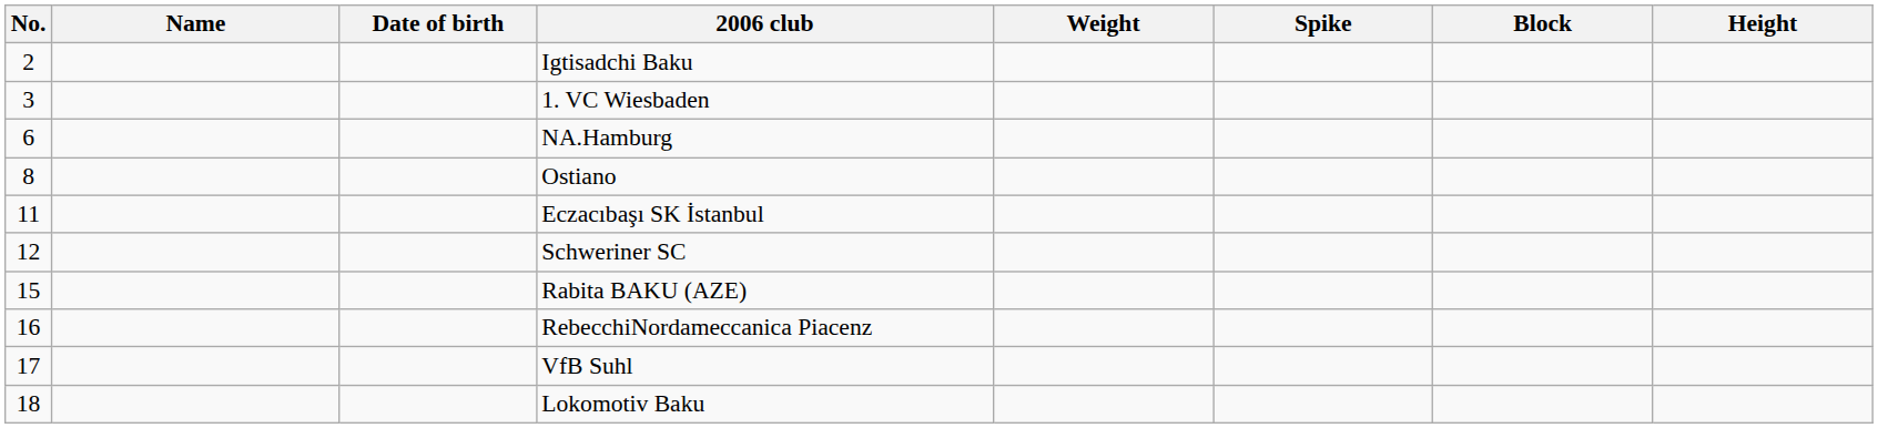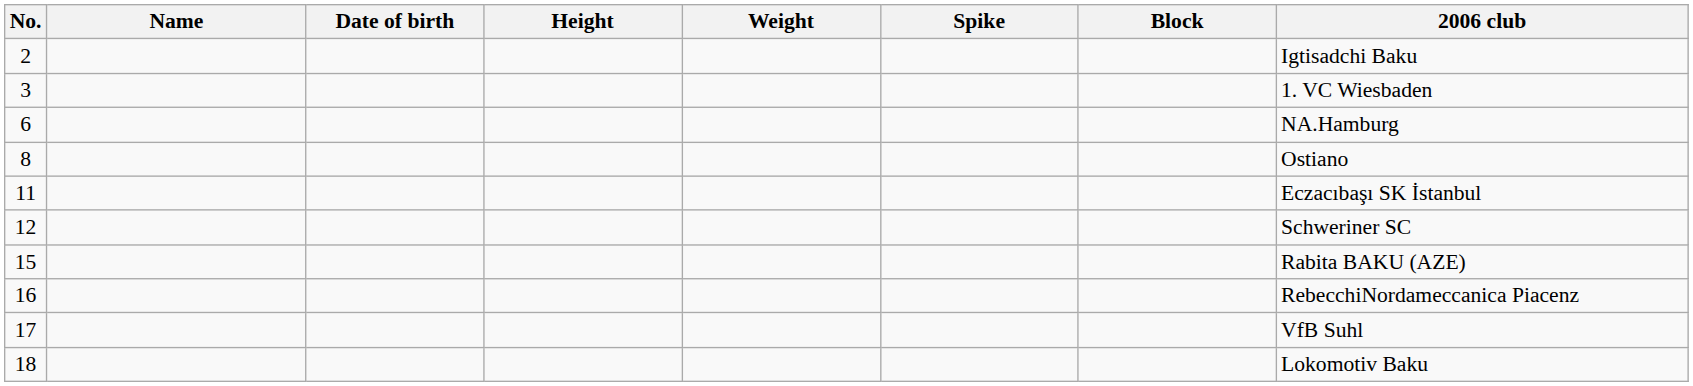 <table class="wikitable sortable" style="font-size:100%; text-align:center;">
 <tr>
 <th>No.</th>
 <th style="width:12em">Name</th>
 <th style="width:8em">Date of birth</th>
-<th style="width:19em">2006 club</th>
+<th style="width:9em">Height</th>
 <th style="width:9em">Weight</th>
 <th style="width:9em">Spike</th>
 <th style="width:9em">Block</th>
-<th style="width:9em">Height</th>
+<th style="width:19em">2006 club</th>
 </tr>
 <tr>
 <td>2</td>
 <td align=left></td>
 <td align=right></td>
-<td align=left>Igtisadchi Baku</td>
 <td></td>
 <td></td>
 <td></td>
 <td></td>
+<td align=left>Igtisadchi Baku</td>
 </tr>
 <tr>
 <td>3</td>
 <td align=left></td>
 <td align=right></td>
-<td align=left>1. VC Wiesbaden</td>
 <td></td>
 <td></td>
 <td></td>
 <td></td>
+<td align=left>1. VC Wiesbaden</td>
 </tr>
 <tr>
 <td>6</td>
 <td align=left></td>
 <td align=right></td>
-<td align=left>NA.Hamburg</td>
 <td></td>
 <td></td>
 <td></td>
 <td></td>
+<td align=left>NA.Hamburg</td>
 </tr>
 <tr>
 <td>8</td>
 <td align=left></td>
 <td align=right></td>
-<td align=left>Ostiano</td>
 <td></td>
 <td></td>
 <td></td>
 <td></td>
+<td align=left>Ostiano</td>
 </tr>
 <tr>
 <td>11</td>
 <td align=left></td>
 <td align=right></td>
-<td align=left>Eczacıbaşı SK İstanbul</td>
 <td></td>
 <td></td>
 <td></td>
 <td></td>
+<td align=left>Eczacıbaşı SK İstanbul</td>
 </tr>
 <tr>
 <td>12</td>
 <td align=left></td>
 <td align=right></td>
-<td align=left>Schweriner SC</td>
 <td></td>
 <td></td>
 <td></td>
 <td></td>
+<td align=left>Schweriner SC</td>
 </tr>
 <tr>
 <td>15</td>
 <td align=left></td>
 <td align=right></td>
-<td align=left>Rabita BAKU (AZE)</td>
 <td></td>
 <td></td>
 <td></td>
 <td></td>
+<td align=left>Rabita BAKU (AZE)</td>
 </tr>
 <tr>
 <td>16</td>
 <td align=left></td>
 <td align=right></td>
-<td align=left>RebecchiNordameccanica Piacenz</td>
 <td></td>
 <td></td>
 <td></td>
 <td></td>
+<td align=left>RebecchiNordameccanica Piacenz</td>
 </tr>
 <tr>
 <td>17</td>
 <td align=left></td>
 <td align=right></td>
-<td align=left>VfB Suhl</td>
 <td></td>
 <td></td>
 <td></td>
 <td></td>
+<td align=left>VfB Suhl</td>
 </tr>
 <tr>
 <td>18</td>
 <td align=left></td>
 <td align=right></td>
-<td align=left>Lokomotiv Baku</td>
 <td></td>
 <td></td>
 <td></td>
 <td></td>
+<td align=left>Lokomotiv Baku</td>
 </tr>
 </table>
